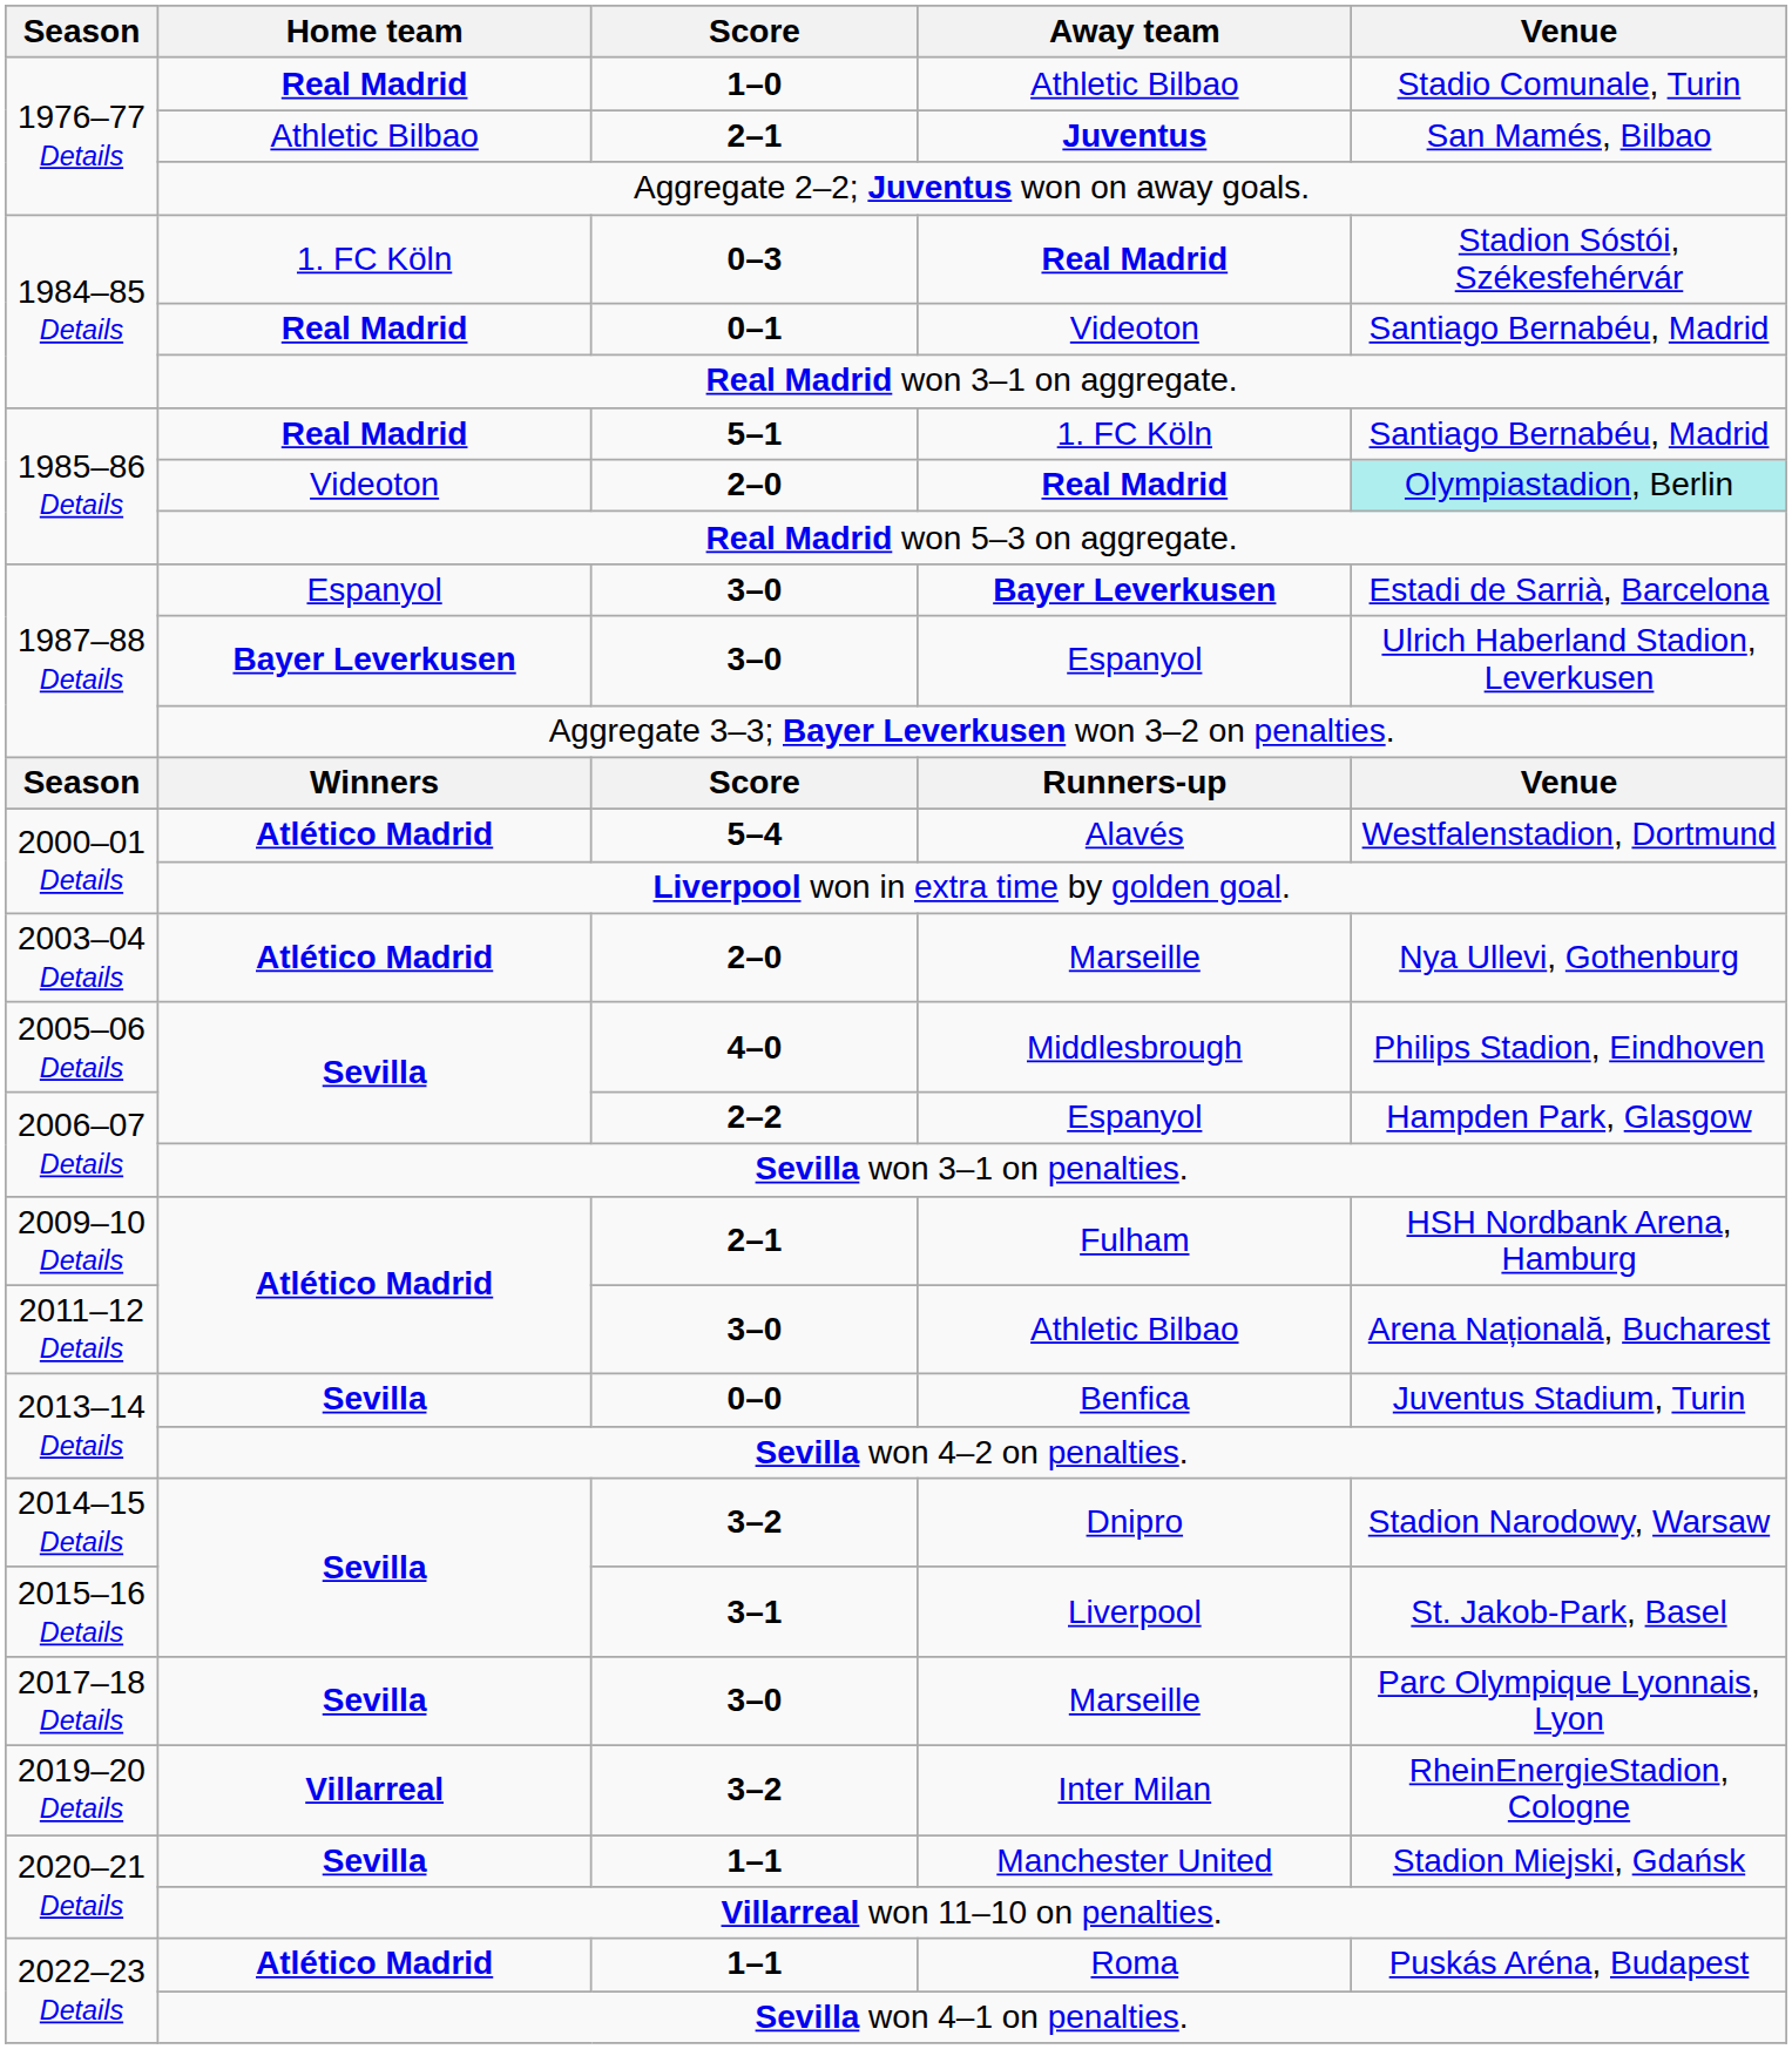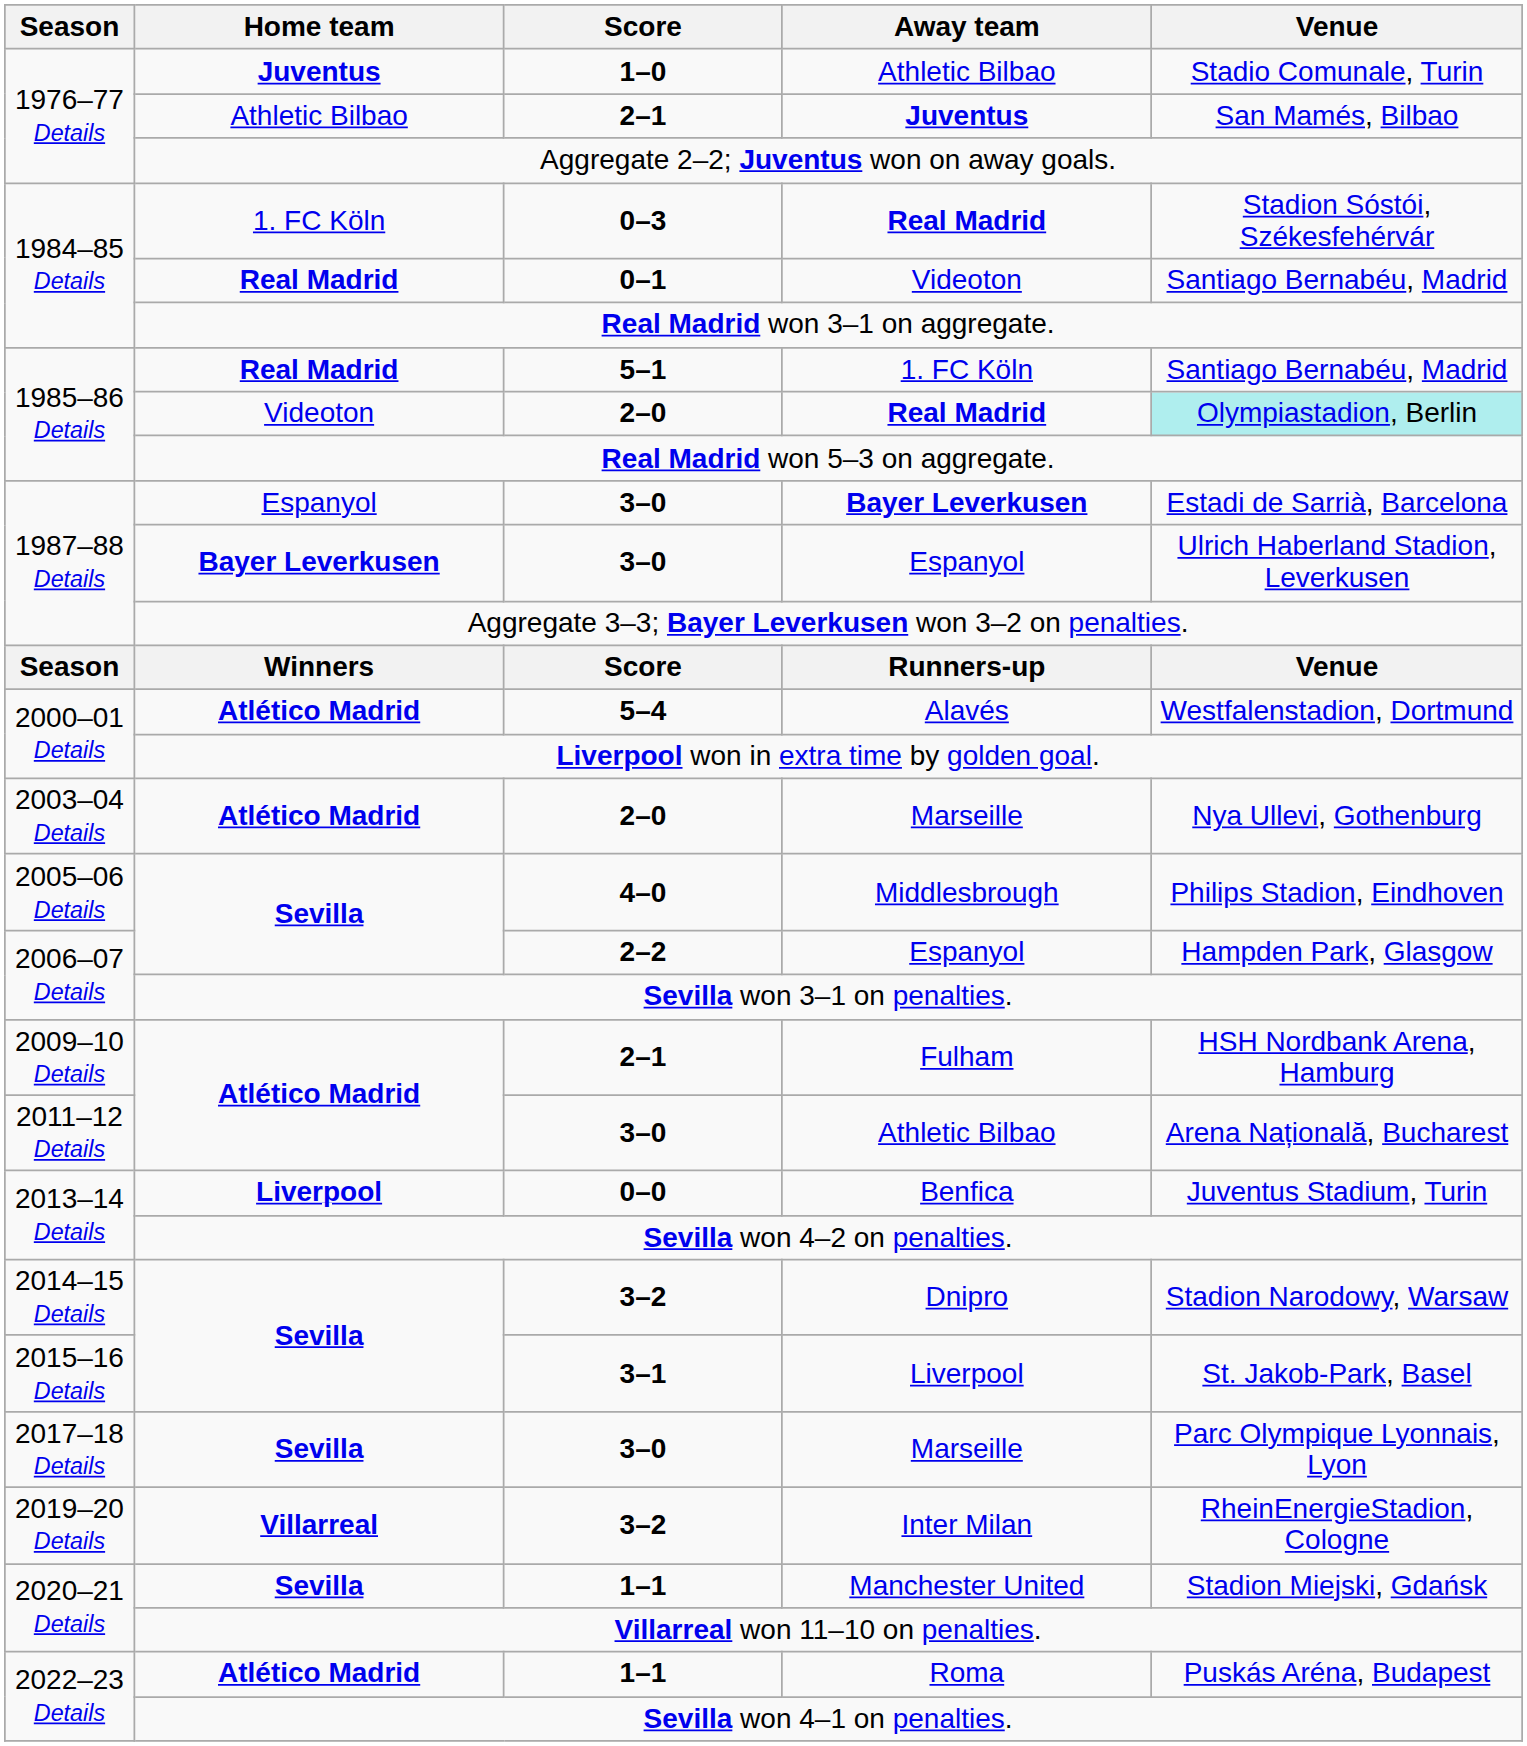 <table class="wikitable" style="text-align: center;">
 <tr>
 <th width=5%>Season</th>
 <th width=20%>Home team</th>
 <th width=15%>Score</th>
 <th width=20%>Away team</th>
 <th width=20%>Venue</th>
 </tr>
 <tr>
 <td rowspan=3>1976–77<br><small><em><a href='#'>Details</a></em></small></td>
-<td> <strong><a href='#'>Real Madrid</a></strong></td>
+<td> <strong><a href='#'>Juventus</a></strong></td>
 <td><strong>1–0</strong></td>
 <td> <a href='#'>Athletic Bilbao</a></td>
 <td><a href='#'>Stadio Comunale</a>, <a href='#'>Turin</a></td>
 </tr>
 <tr>
 <td> <a href='#'>Athletic Bilbao</a></td>
 <td><strong>2–1</strong></td>
 <td> <strong><a href='#'>Juventus</a></strong></td>
 <td><a href='#'>San Mamés</a>, <a href='#'>Bilbao</a></td>
 </tr>
 <tr>
 <td colspan=4>Aggregate 2–2; <strong><a href='#'>Juventus</a></strong> won on away goals.</td>
 </tr>
 <tr>
 <td rowspan=3>1984–85<br><small><em><a href='#'>Details</a></em></small></td>
 <td> <a href='#'>1. FC Köln</a></td>
 <td><strong>0–3</strong></td>
 <td> <strong><a href='#'>Real Madrid</a></strong></td>
 <td><a href='#'>Stadion Sóstói</a>, <a href='#'>Székesfehérvár</a></td>
 </tr>
 <tr>
 <td> <strong><a href='#'>Real Madrid</a></strong></td>
 <td><strong>0–1</strong></td>
 <td> <a href='#'>Videoton</a></td>
 <td><a href='#'>Santiago Bernabéu</a>, <a href='#'>Madrid</a></td>
 </tr>
 <tr>
 <td colspan=4><strong><a href='#'>Real Madrid</a></strong> won 3–1 on aggregate.</td>
 </tr>
 <tr>
 <td rowspan=3>1985–86<br><small><em><a href='#'>Details</a></em></small></td>
 <td> <strong><a href='#'>Real Madrid</a></strong></td>
 <td><strong>5–1</strong></td>
 <td> <a href='#'>1. FC Köln</a></td>
 <td><a href='#'>Santiago Bernabéu</a>, <a href='#'>Madrid</a></td>
 </tr>
 <tr>
 <td> <a href='#'>Videoton</a></td>
 <td><strong>2–0</strong></td>
 <td> <strong><a href='#'>Real Madrid</a></strong></td>
 <td style="background: paleturquoise;"><a href='#'>Olympiastadion</a>, Berlin</td>
 </tr>
 <tr>
 <td colspan=4><strong><a href='#'>Real Madrid</a></strong> won 5–3 on aggregate.</td>
 </tr>
 <tr>
 <td rowspan=3>1987–88<br><small><em><a href='#'>Details</a></em></small></td>
 <td> <a href='#'>Espanyol</a></td>
 <td><strong>3–0</strong></td>
 <td> <strong><a href='#'>Bayer Leverkusen</a></strong></td>
 <td><a href='#'>Estadi de Sarrià</a>, <a href='#'>Barcelona</a></td>
 </tr>
 <tr>
 <td> <strong><a href='#'>Bayer Leverkusen</a></strong></td>
 <td><strong>3–0 </strong></td>
 <td> <a href='#'>Espanyol</a></td>
 <td><a href='#'>Ulrich Haberland Stadion</a>, <a href='#'>Leverkusen</a></td>
 </tr>
 <tr>
 <td colspan=4>Aggregate 3–3; <strong><a href='#'>Bayer Leverkusen</a></strong> won 3–2 on <a href='#'>penalties</a>.</td>
 </tr>
 <tr>
 <th width=5%>Season</th>
 <th width=20%>Winners</th>
 <th width=15%>Score</th>
 <th width=20%>Runners-up</th>
 <th width=20%>Venue</th>
 </tr>
 <tr>
 <td rowspan=2>2000–01<br><small><em><a href='#'>Details</a></em></small></td>
 <td> <strong><a href='#'>Atlético Madrid</a></strong></td>
 <td><strong>5–4 </strong></td>
 <td> <a href='#'>Alavés</a></td>
 <td><a href='#'>Westfalenstadion</a>, <a href='#'>Dortmund</a></td>
 </tr>
 <tr>
 <td colspan=4><strong><a href='#'>Liverpool</a></strong> won in <a href='#'>extra time</a> by <a href='#'>golden goal</a>.</td>
 </tr>
 <tr>
 <td>2003–04<br><small><em><a href='#'>Details</a></em></small></td>
 <td> <strong><a href='#'>Atlético Madrid</a></strong></td>
 <td><strong>2–0</strong></td>
 <td> <a href='#'>Marseille</a></td>
 <td><a href='#'>Nya Ullevi</a>, <a href='#'>Gothenburg</a></td>
 </tr>
 <tr>
 <td>2005–06<br><small><em><a href='#'>Details</a></em></small></td>
 <td rowspan="2"> <strong><a href='#'>Sevilla</a></strong></td>
 <td><strong>4–0</strong></td>
 <td> <a href='#'>Middlesbrough</a></td>
 <td><a href='#'>Philips Stadion</a>, <a href='#'>Eindhoven</a></td>
 </tr>
 <tr>
 <td rowspan=2>2006–07<br><small><em><a href='#'>Details</a></em></small></td>
 <td><strong>2–2 </strong></td>
 <td> <a href='#'>Espanyol</a></td>
 <td><a href='#'>Hampden Park</a>, <a href='#'>Glasgow</a></td>
 </tr>
 <tr>
 <td colspan=4><strong><a href='#'>Sevilla</a></strong> won 3–1 on <a href='#'>penalties</a>.</td>
 </tr>
 <tr>
 <td>2009–10<br><small><em><a href='#'>Details</a></em></small></td>
 <td rowspan="2"> <strong><a href='#'>Atlético Madrid</a></strong></td>
 <td><strong>2–1 </strong></td>
 <td> <a href='#'>Fulham</a></td>
 <td><a href='#'>HSH Nordbank Arena</a>, <a href='#'>Hamburg</a></td>
 </tr>
 <tr>
 <td>2011–12<br><small><em><a href='#'>Details</a></em></small></td>
 <td><strong>3–0</strong></td>
 <td> <a href='#'>Athletic Bilbao</a></td>
 <td><a href='#'>Arena Națională</a>, <a href='#'>Bucharest</a></td>
 </tr>
 <tr>
 <td rowspan=2>2013–14<br><small><em><a href='#'>Details</a></em></small></td>
-<td> <strong><a href='#'>Sevilla</a></strong></td>
+<td> <strong><a href='#'>Liverpool</a></strong></td>
 <td><strong>0–0 </strong></td>
 <td> <a href='#'>Benfica</a></td>
 <td><a href='#'>Juventus Stadium</a>, <a href='#'>Turin</a></td>
 </tr>
 <tr>
 <td colspan=4><strong><a href='#'>Sevilla</a></strong> won 4–2 on <a href='#'>penalties</a>.</td>
 </tr>
 <tr>
 <td>2014–15<br><small><em><a href='#'>Details</a></em></small></td>
 <td rowspan="2"> <strong><a href='#'>Sevilla</a></strong></td>
 <td><strong>3–2</strong></td>
 <td> <a href='#'>Dnipro</a></td>
 <td><a href='#'>Stadion Narodowy</a>, <a href='#'>Warsaw</a></td>
 </tr>
 <tr>
 <td>2015–16<br><small><em><a href='#'>Details</a></em></small></td>
 <td><strong>3–1</strong></td>
 <td> <a href='#'>Liverpool</a></td>
 <td><a href='#'>St. Jakob-Park</a>, <a href='#'>Basel</a></td>
 </tr>
 <tr>
 <td>2017–18<br><small><em><a href='#'>Details</a></em></small></td>
 <td> <strong><a href='#'>Sevilla</a></strong></td>
 <td><strong>3–0</strong></td>
 <td> <a href='#'>Marseille</a></td>
 <td><a href='#'>Parc Olympique Lyonnais</a>, <a href='#'>Lyon</a></td>
 </tr>
 <tr>
 <td>2019–20<br><small><em><a href='#'>Details</a></em></small></td>
 <td> <strong><a href='#'>Villarreal</a></strong></td>
 <td><strong>3–2</strong></td>
 <td> <a href='#'>Inter Milan</a></td>
 <td><a href='#'>RheinEnergieStadion</a>, <a href='#'>Cologne</a></td>
 </tr>
 <tr>
 <td rowspan=2>2020–21<br><small><em><a href='#'>Details</a></em></small></td>
 <td> <strong><a href='#'>Sevilla</a></strong></td>
 <td><strong>1–1 </strong></td>
 <td> <a href='#'>Manchester United</a></td>
 <td><a href='#'>Stadion Miejski</a>, <a href='#'>Gdańsk</a></td>
 </tr>
 <tr>
 <td colspan=4><strong><a href='#'>Villarreal</a></strong> won 11–10 on <a href='#'>penalties</a>.</td>
 </tr>
 <tr>
 <td rowspan=2>2022–23<br><small><em><a href='#'>Details</a></em></small></td>
 <td> <strong><a href='#'>Atlético Madrid</a></strong></td>
 <td><strong>1–1 </strong></td>
 <td> <a href='#'>Roma</a></td>
 <td><a href='#'>Puskás Aréna</a>, <a href='#'>Budapest</a></td>
 </tr>
 <tr>
 <td colspan=4><strong><a href='#'>Sevilla</a></strong> won 4–1 on <a href='#'>penalties</a>.</td>
 </tr>
 </table>
